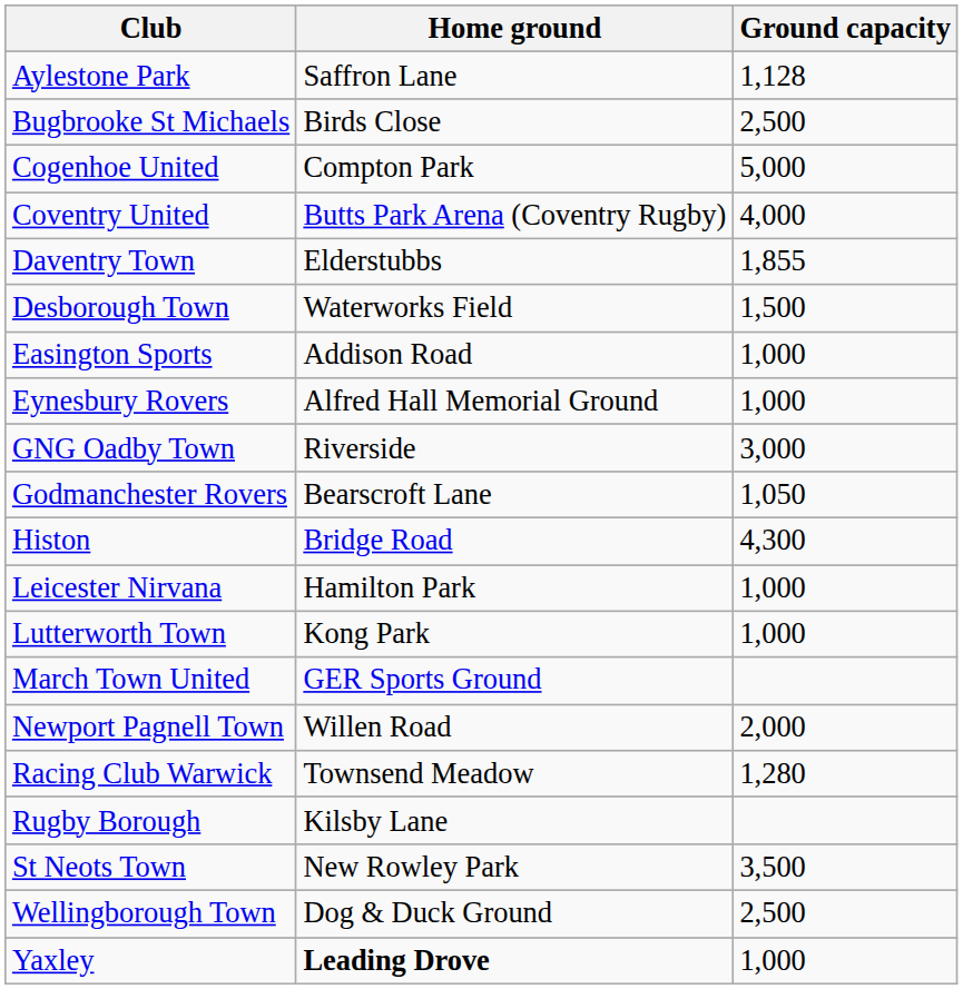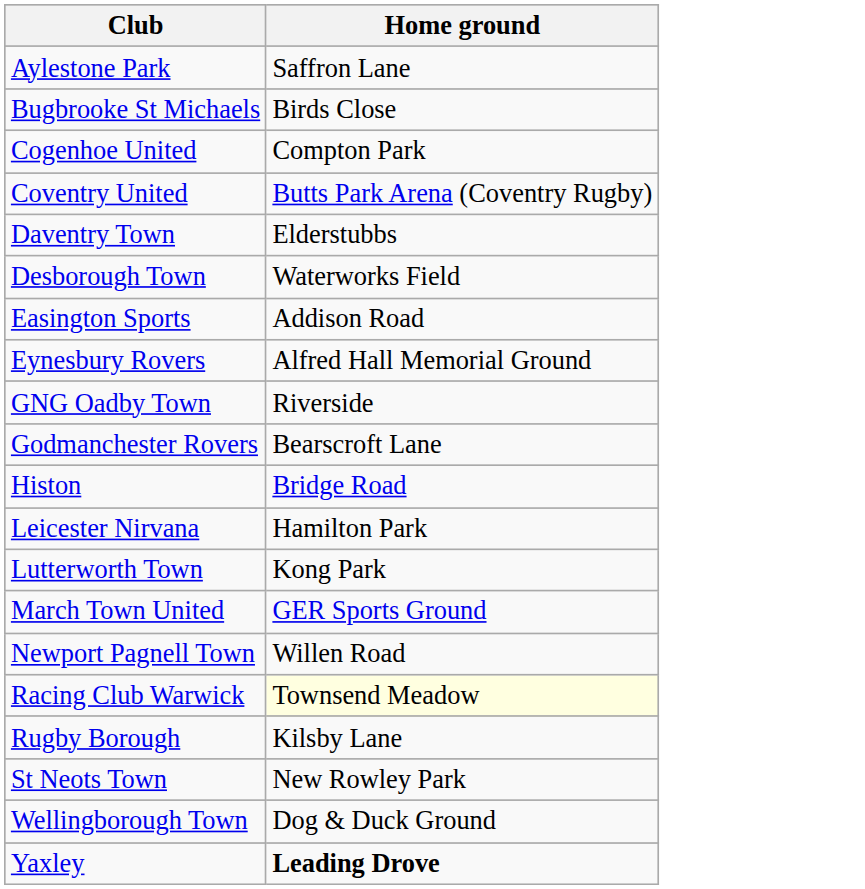 <table class="wikitable sortable">
 <tr>
 <th>Club</th>
 <th>Home ground</th>
-<th>Ground capacity</th>
 </tr>
 <tr>
 <td><a href='#'>Aylestone Park</a></td>
 <td>Saffron Lane</td>
-<td>1,128</td>
 </tr>
 <tr>
 <td><a href='#'>Bugbrooke St Michaels</a></td>
 <td>Birds Close</td>
-<td>2,500</td>
 </tr>
 <tr>
 <td><a href='#'>Cogenhoe United</a></td>
 <td>Compton Park</td>
-<td>5,000</td>
 </tr>
 <tr>
 <td><a href='#'>Coventry United</a></td>
 <td><a href='#'>Butts Park Arena</a> (Coventry Rugby)</td>
-<td>4,000</td>
 </tr>
 <tr>
 <td><a href='#'>Daventry Town</a></td>
 <td>Elderstubbs</td>
-<td>1,855</td>
 </tr>
 <tr>
 <td><a href='#'>Desborough Town</a></td>
 <td>Waterworks Field</td>
-<td>1,500</td>
 </tr>
 <tr>
 <td><a href='#'>Easington Sports</a></td>
 <td>Addison Road</td>
-<td>1,000</td>
 </tr>
 <tr>
 <td><a href='#'>Eynesbury Rovers</a></td>
 <td>Alfred Hall Memorial Ground</td>
-<td>1,000</td>
 </tr>
 <tr>
 <td><a href='#'>GNG Oadby Town</a></td>
 <td>Riverside</td>
-<td>3,000</td>
 </tr>
 <tr>
 <td><a href='#'>Godmanchester Rovers</a></td>
 <td>Bearscroft Lane</td>
-<td>1,050</td>
 </tr>
 <tr>
 <td><a href='#'>Histon</a></td>
 <td><a href='#'>Bridge Road</a></td>
-<td>4,300</td>
 </tr>
 <tr>
 <td><a href='#'>Leicester Nirvana</a></td>
 <td>Hamilton Park</td>
-<td>1,000</td>
 </tr>
 <tr>
 <td><a href='#'>Lutterworth Town</a></td>
 <td>Kong Park</td>
-<td>1,000</td>
 </tr>
 <tr>
 <td><a href='#'>March Town United</a></td>
 <td><a href='#'>GER Sports Ground</a></td>
-<td></td>
 </tr>
 <tr>
 <td><a href='#'>Newport Pagnell Town</a></td>
 <td>Willen Road</td>
-<td>2,000</td>
 </tr>
 <tr>
 <td><a href='#'>Racing Club Warwick</a></td>
-<td>Townsend Meadow</td>
-<td>1,280</td>
+<td style="background: lightyellow;">Townsend Meadow</td>
 </tr>
 <tr>
 <td><a href='#'>Rugby Borough</a></td>
 <td>Kilsby Lane</td>
-<td></td>
 </tr>
 <tr>
 <td><a href='#'>St Neots Town</a></td>
 <td>New Rowley Park</td>
-<td>3,500</td>
 </tr>
 <tr>
 <td><a href='#'>Wellingborough Town</a></td>
 <td>Dog & Duck Ground</td>
-<td>2,500</td>
 </tr>
 <tr>
 <td><a href='#'>Yaxley</a></td>
 <td><strong>Leading Drove</strong></td>
-<td>1,000</td>
 </tr>
 </table>
